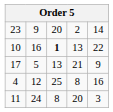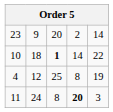 <table class="wikitable" style="margin:0.5em auto;text-align:center;width:10em;height:10em;table-layout:fixed;">
 <tr>
 <th colspan="5">Order 5</th>
 </tr>
 <tr>
 <td>23</td>
 <td>9</td>
 <td>20</td>
 <td>2</td>
 <td>14</td>
 </tr>
 <tr>
 <td>10</td>
-<td>16</td>
+<td>18</td>
 <td><strong>1</strong></td>
-<td>13</td>
+<td>14</td>
 <td>22</td>
-</tr>
-<tr>
-<td>17</td>
-<td>5</td>
-<td>13</td>
-<td>21</td>
-<td>9</td>
 </tr>
 <tr>
 <td>4</td>
 <td>12</td>
 <td>25</td>
 <td>8</td>
-<td>16</td>
+<td>19</td>
 </tr>
 <tr>
 <td>11</td>
 <td>24</td>
 <td>8</td>
-<td>20</td>
+<td><strong>20</strong></td>
 <td>3</td>
 </tr>
 </table>
